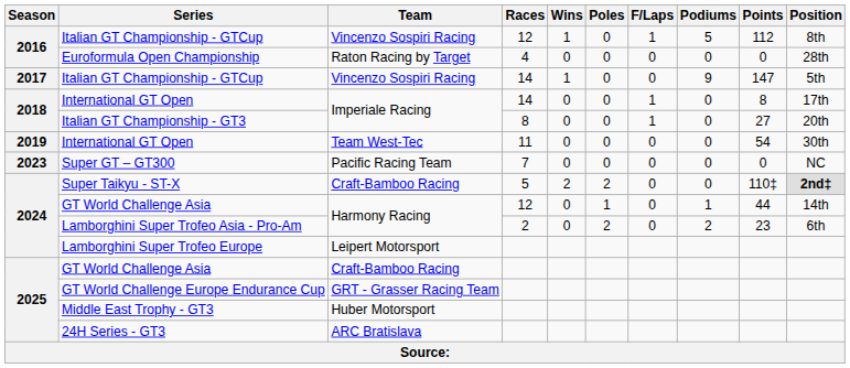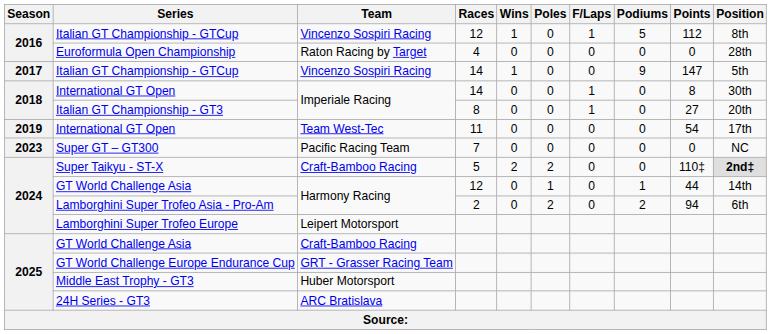 <table class="wikitable" style="font-size: 90%; text-align:center">
 <tr>
 <th>Season</th>
 <th>Series</th>
 <th>Team</th>
 <th>Races</th>
 <th>Wins</th>
 <th>Poles</th>
 <th>F/Laps</th>
 <th>Podiums</th>
 <th>Points</th>
 <th>Position</th>
 </tr>
 <tr>
 <th rowspan="2">2016</th>
 <td align="left"><a href='#'>Italian GT Championship - GTCup</a></td>
 <td align="left"><a href='#'>Vincenzo Sospiri Racing</a></td>
 <td>12</td>
 <td>1</td>
 <td>0</td>
 <td>1</td>
 <td>5</td>
 <td>112</td>
 <td>8th</td>
 </tr>
 <tr>
 <td align="left"><a href='#'>Euroformula Open Championship</a></td>
 <td align=left>Raton Racing by <a href='#'>Target</a></td>
 <td>4</td>
 <td>0</td>
 <td>0</td>
 <td>0</td>
 <td>0</td>
 <td>0</td>
 <td>28th</td>
 </tr>
 <tr>
 <th>2017</th>
 <td align="left"><a href='#'>Italian GT Championship - GTCup</a></td>
 <td align="left"><a href='#'>Vincenzo Sospiri Racing</a></td>
 <td>14</td>
 <td>1</td>
 <td>0</td>
 <td>0</td>
 <td>9</td>
 <td>147</td>
 <td>5th</td>
 </tr>
 <tr>
 <th rowspan="2">2018</th>
 <td align=left><a href='#'>International GT Open</a></td>
 <td rowspan="2" align="left">Imperiale Racing</td>
 <td>14</td>
 <td>0</td>
 <td>0</td>
 <td>1</td>
 <td>0</td>
 <td>8</td>
-<td>17th</td>
+<td>30th</td>
 </tr>
 <tr>
 <td align="left"><a href='#'>Italian GT Championship - GT3</a></td>
 <td>8</td>
 <td>0</td>
 <td>0</td>
 <td>1</td>
 <td>0</td>
 <td>27</td>
 <td>20th</td>
 </tr>
 <tr>
 <th>2019</th>
 <td align=left><a href='#'>International GT Open</a></td>
 <td align="left"><a href='#'>Team West-Tec</a></td>
 <td>11</td>
 <td>0</td>
 <td>0</td>
 <td>0</td>
 <td>0</td>
 <td>54</td>
-<td>30th</td>
+<td>17th</td>
 </tr>
 <tr>
 <th>2023</th>
 <td align="left"><a href='#'>Super GT – GT300</a></td>
 <td align="left">Pacific Racing Team</td>
 <td>7</td>
 <td>0</td>
 <td>0</td>
 <td>0</td>
 <td>0</td>
 <td>0</td>
 <td>NC</td>
 </tr>
 <tr>
 <th rowspan="4">2024</th>
 <td align=left><a href='#'>Super Taikyu - ST-X</a></td>
 <td align=left><a href='#'>Craft-Bamboo Racing</a></td>
 <td>5</td>
 <td>2</td>
 <td>2</td>
 <td>0</td>
 <td>0</td>
 <td>110‡</td>
 <td style="background:#DFDFDF;"><strong>2nd‡</strong></td>
 </tr>
 <tr>
 <td align=left><a href='#'>GT World Challenge Asia</a></td>
 <td align=left rowspan="2">Harmony Racing</td>
 <td>12</td>
 <td>0</td>
 <td>1</td>
 <td>0</td>
 <td>1</td>
 <td>44</td>
 <td>14th</td>
 </tr>
 <tr>
 <td align=left><a href='#'>Lamborghini Super Trofeo Asia - Pro-Am</a></td>
 <td>2</td>
 <td>0</td>
 <td>2</td>
 <td>0</td>
 <td>2</td>
-<td>23</td>
+<td>94</td>
 <td>6th</td>
 </tr>
 <tr>
 <td align=left><a href='#'>Lamborghini Super Trofeo Europe</a></td>
 <td align=left>Leipert Motorsport</td>
 <td></td>
 <td></td>
 <td></td>
 <td></td>
 <td></td>
 <td></td>
 <td></td>
 </tr>
 <tr>
 <th rowspan="4">2025</th>
 <td align=left><a href='#'>GT World Challenge Asia</a></td>
 <td align=left><a href='#'>Craft-Bamboo Racing</a></td>
 <td></td>
 <td></td>
 <td></td>
 <td></td>
 <td></td>
 <td></td>
 <td></td>
 </tr>
 <tr>
 <td align=left><a href='#'>GT World Challenge Europe Endurance Cup</a></td>
 <td align=left><a href='#'>GRT - Grasser Racing Team</a></td>
 <td></td>
 <td></td>
 <td></td>
 <td></td>
 <td></td>
 <td></td>
 <td></td>
 </tr>
 <tr>
 <td align=left><a href='#'>Middle East Trophy - GT3</a></td>
 <td align="left">Huber Motorsport</td>
 <td></td>
 <td></td>
 <td></td>
 <td></td>
 <td></td>
 <td></td>
 <td></td>
 </tr>
 <tr>
 <td align=left><a href='#'>24H Series - GT3</a></td>
 <td align="left"><a href='#'>ARC Bratislava</a></td>
 <td></td>
 <td></td>
 <td></td>
 <td></td>
 <td></td>
 <td></td>
 <td></td>
 </tr>
 <tr>
 <th Colspan="10">Source:</th>
 </tr>
 </table>
